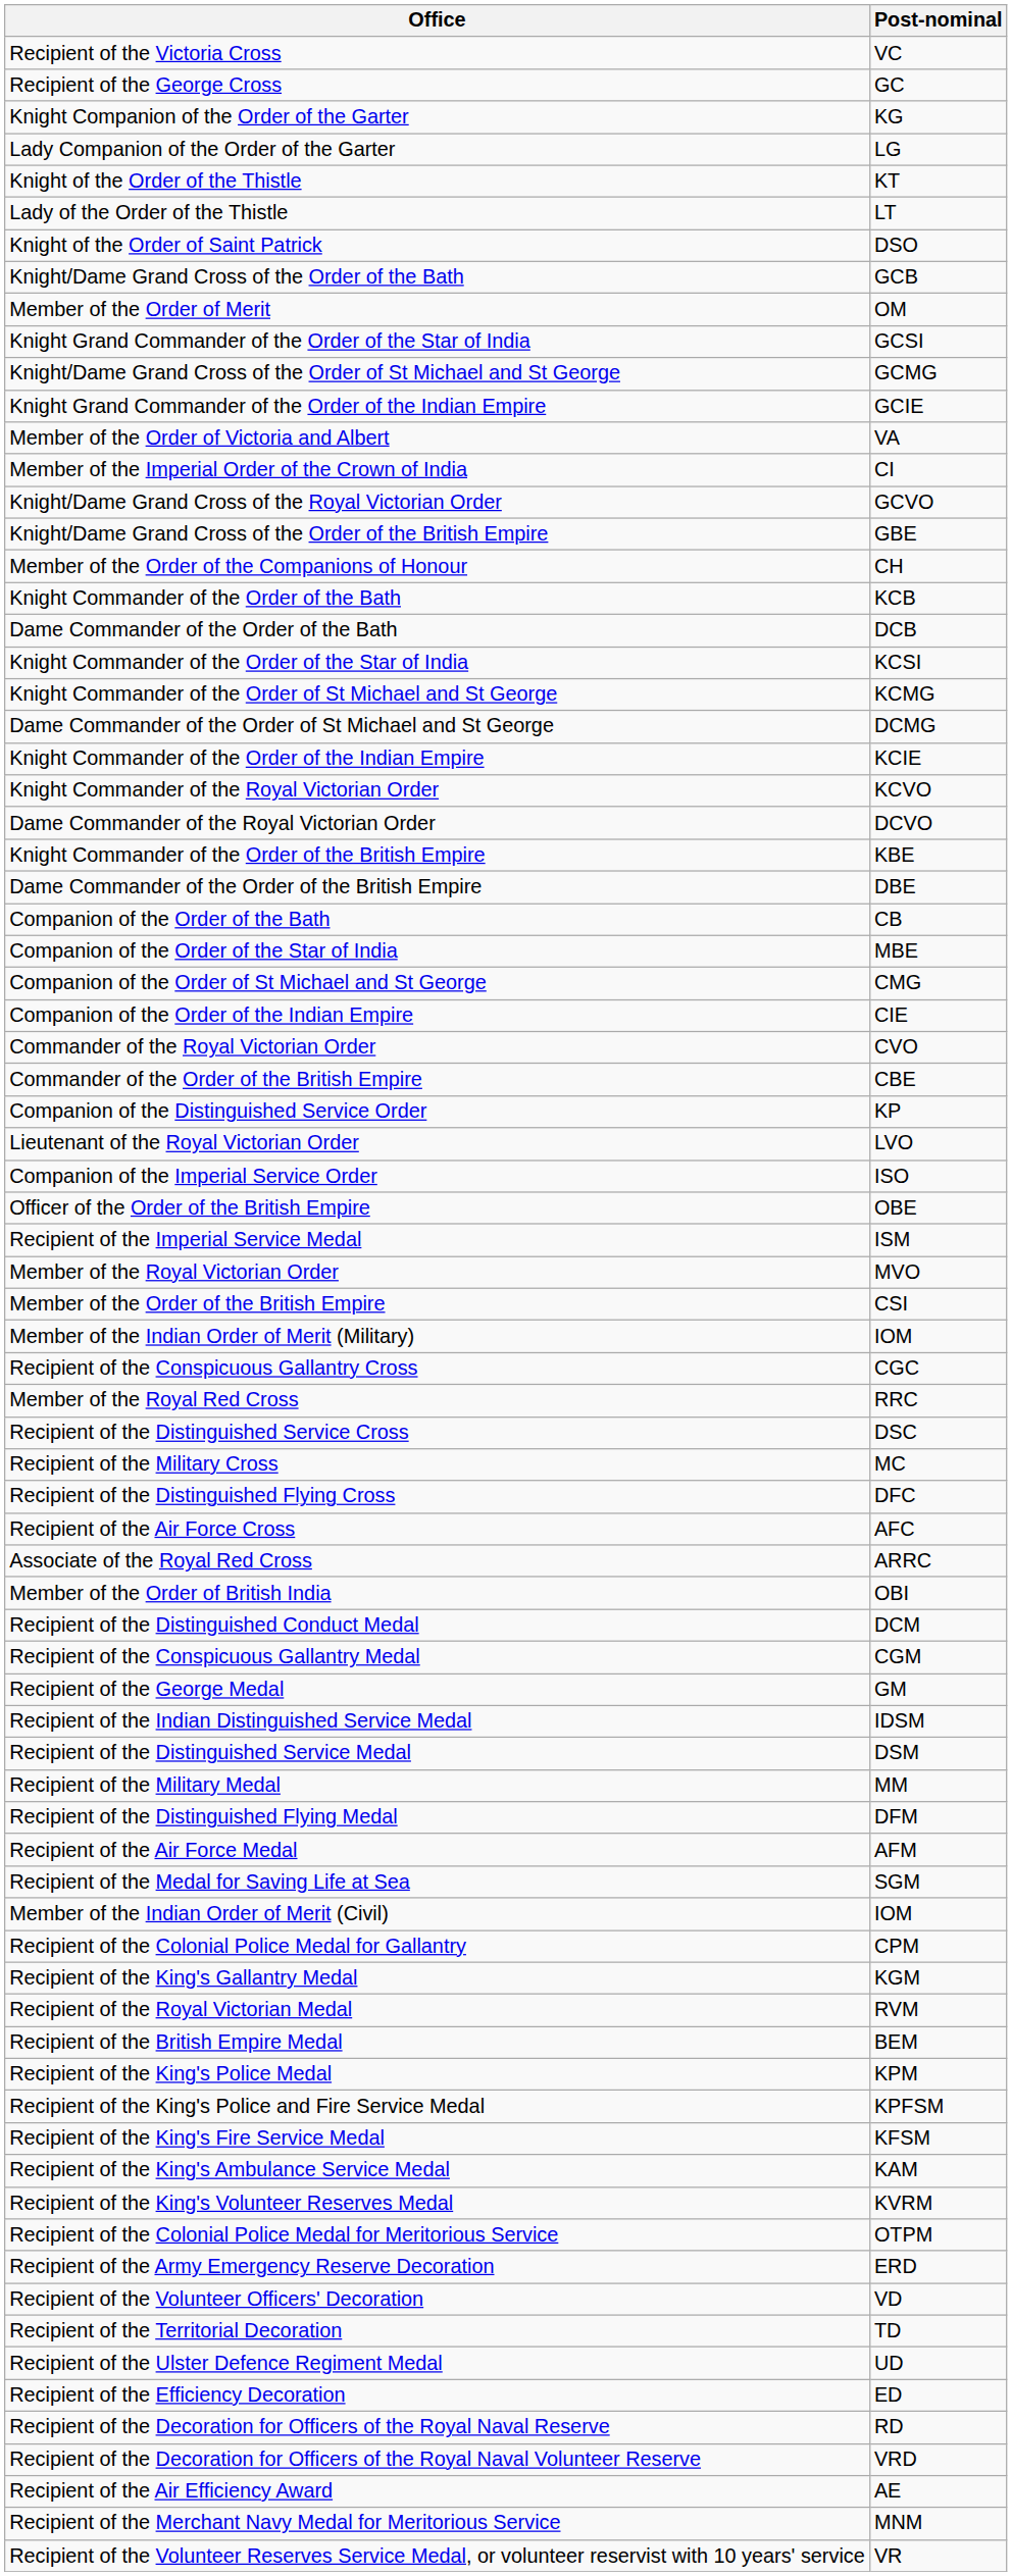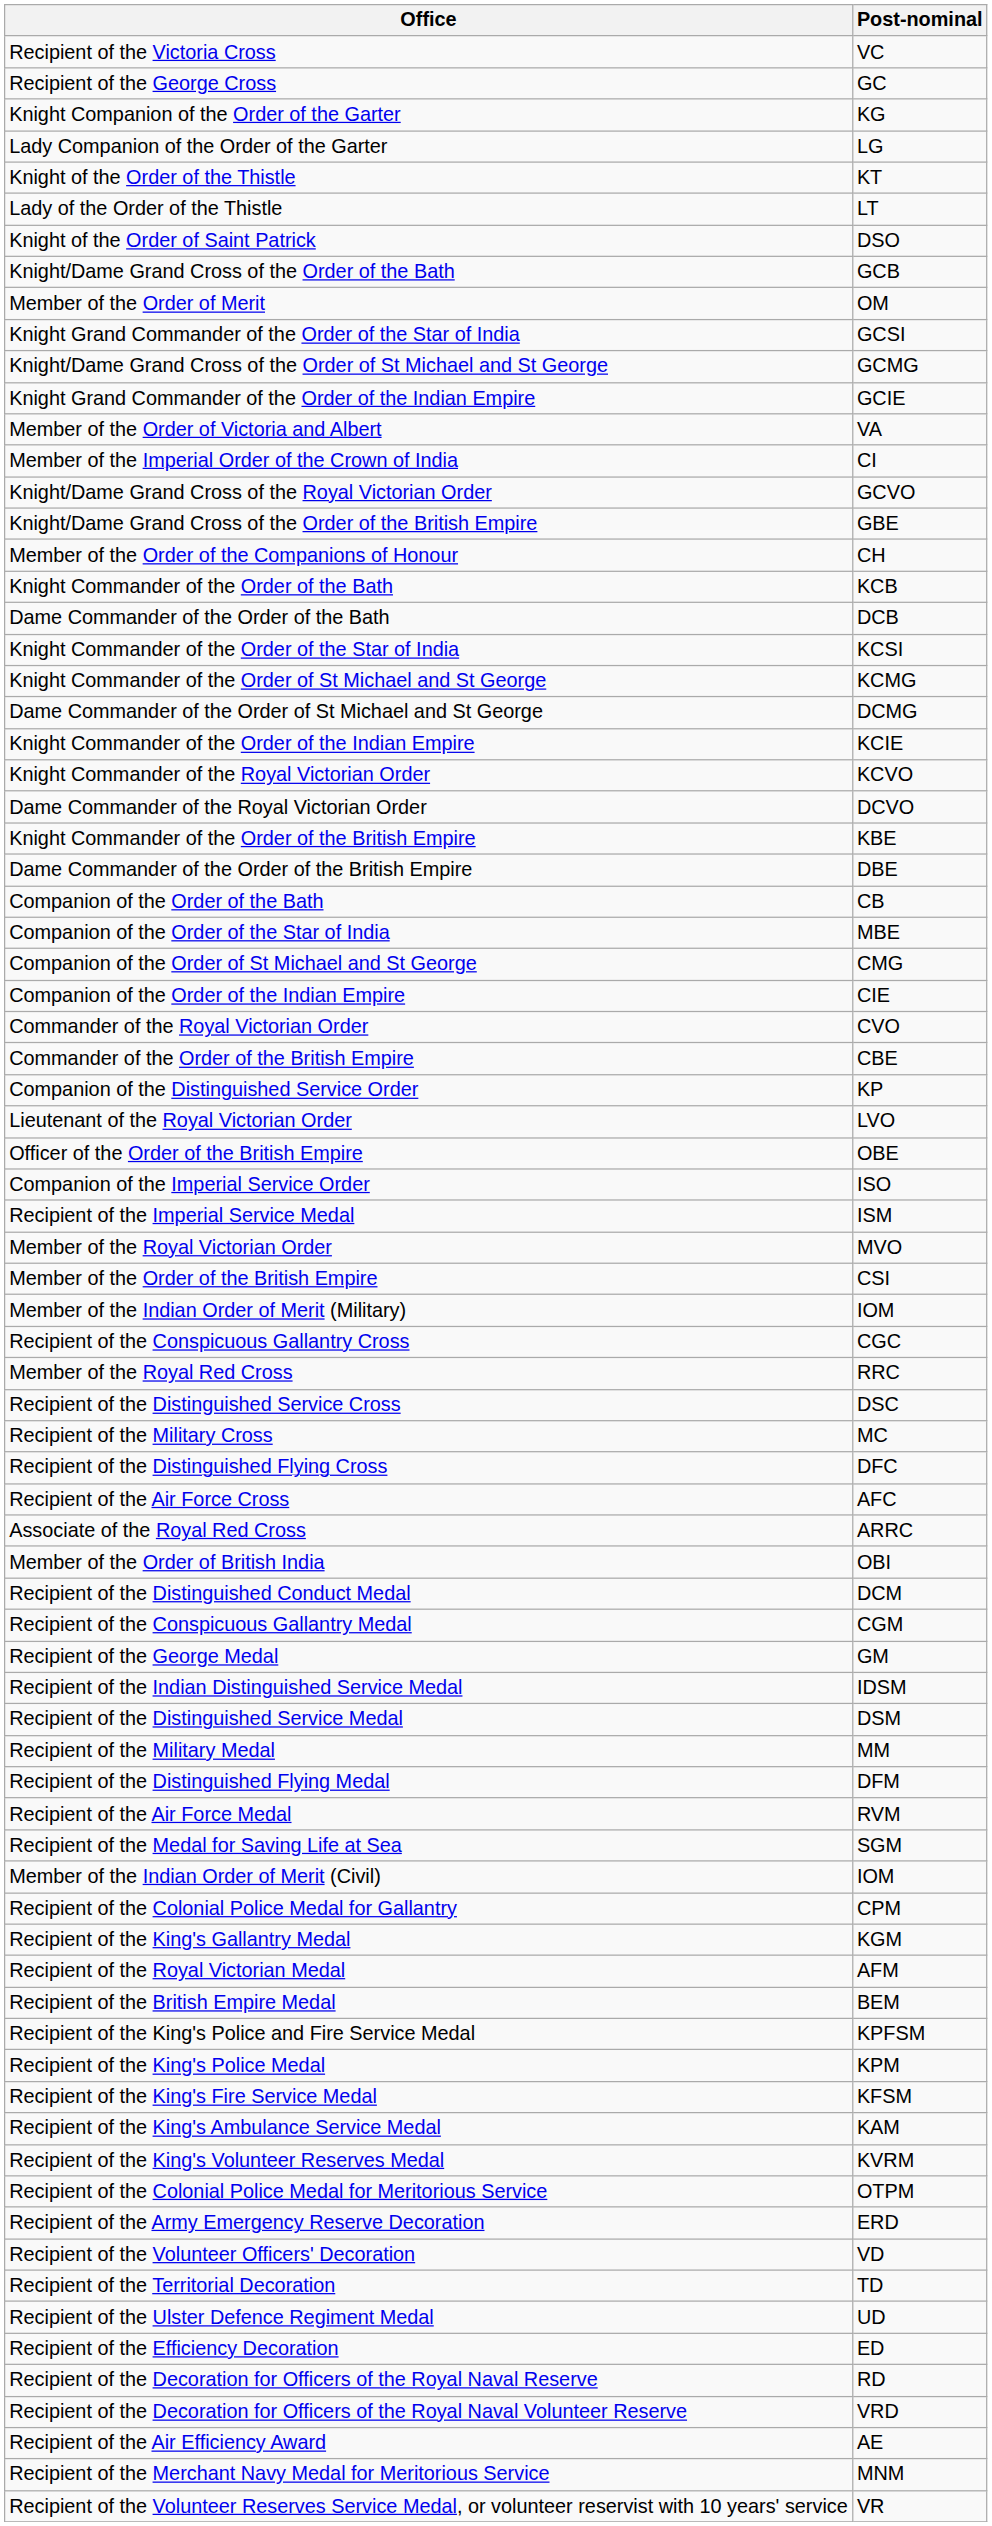 <table class="wikitable">
 <tr>
 <th>Office</th>
 <th>Post-nominal</th>
 </tr>
 <tr>
 <td>Recipient of the <a href='#'>Victoria Cross</a></td>
 <td>VC</td>
 </tr>
 <tr>
 <td>Recipient of the <a href='#'>George Cross</a></td>
 <td>GC</td>
 </tr>
 <tr>
 <td>Knight Companion of the <a href='#'>Order of the Garter</a></td>
 <td>KG</td>
 </tr>
 <tr>
 <td>Lady Companion of the Order of the Garter</td>
 <td>LG</td>
 </tr>
 <tr>
 <td>Knight of the <a href='#'>Order of the Thistle</a></td>
 <td>KT</td>
 </tr>
 <tr>
 <td>Lady of the Order of the Thistle</td>
 <td>LT</td>
 </tr>
 <tr>
 <td>Knight of the <a href='#'>Order of Saint Patrick</a></td>
 <td>DSO</td>
 </tr>
 <tr>
 <td>Knight/Dame Grand Cross of the <a href='#'>Order of the Bath</a></td>
 <td>GCB</td>
 </tr>
 <tr>
 <td>Member of the <a href='#'>Order of Merit</a></td>
 <td>OM</td>
 </tr>
 <tr>
 <td>Knight Grand Commander of the <a href='#'>Order of the Star of India</a></td>
 <td>GCSI</td>
 </tr>
 <tr>
 <td>Knight/Dame Grand Cross of the <a href='#'>Order of St Michael and St George</a></td>
 <td>GCMG</td>
 </tr>
 <tr>
 <td>Knight Grand Commander of the <a href='#'>Order of the Indian Empire</a></td>
 <td>GCIE</td>
 </tr>
 <tr>
 <td>Member of the <a href='#'>Order of Victoria and Albert</a></td>
 <td>VA</td>
 </tr>
 <tr>
 <td>Member of the <a href='#'>Imperial Order of the Crown of India</a></td>
 <td>CI</td>
 </tr>
 <tr>
 <td>Knight/Dame Grand Cross of the <a href='#'>Royal Victorian Order</a></td>
 <td>GCVO</td>
 </tr>
 <tr>
 <td>Knight/Dame Grand Cross of the <a href='#'>Order of the British Empire</a></td>
 <td>GBE</td>
 </tr>
 <tr>
 <td>Member of the <a href='#'>Order of the Companions of Honour</a></td>
 <td>CH</td>
 </tr>
 <tr>
 <td>Knight Commander of the <a href='#'>Order of the Bath</a></td>
 <td>KCB</td>
 </tr>
 <tr>
 <td>Dame Commander of the Order of the Bath</td>
 <td>DCB</td>
 </tr>
 <tr>
 <td>Knight Commander of the <a href='#'>Order of the Star of India</a></td>
 <td>KCSI</td>
 </tr>
 <tr>
 <td>Knight Commander of the <a href='#'>Order of St Michael and St George</a></td>
 <td>KCMG</td>
 </tr>
 <tr>
 <td>Dame Commander of the Order of St Michael and St George</td>
 <td>DCMG</td>
 </tr>
 <tr>
 <td>Knight Commander of the <a href='#'>Order of the Indian Empire</a></td>
 <td>KCIE</td>
 </tr>
 <tr>
 <td>Knight Commander of the <a href='#'>Royal Victorian Order</a></td>
 <td>KCVO</td>
 </tr>
 <tr>
 <td>Dame Commander of the Royal Victorian Order</td>
 <td>DCVO</td>
 </tr>
 <tr>
 <td>Knight Commander of the <a href='#'>Order of the British Empire</a></td>
 <td>KBE</td>
 </tr>
 <tr>
 <td>Dame Commander of the Order of the British Empire</td>
 <td>DBE</td>
 </tr>
 <tr>
 <td>Companion of the <a href='#'>Order of the Bath</a></td>
 <td>CB</td>
 </tr>
 <tr>
 <td>Companion of the <a href='#'>Order of the Star of India</a></td>
 <td>MBE</td>
 </tr>
 <tr>
 <td>Companion of the <a href='#'>Order of St Michael and St George</a></td>
 <td>CMG</td>
 </tr>
 <tr>
 <td>Companion of the <a href='#'>Order of the Indian Empire</a></td>
 <td>CIE</td>
 </tr>
 <tr>
 <td>Commander of the <a href='#'>Royal Victorian Order</a></td>
 <td>CVO</td>
 </tr>
 <tr>
 <td>Commander of the <a href='#'>Order of the British Empire</a></td>
 <td>CBE</td>
 </tr>
 <tr>
 <td>Companion of the <a href='#'>Distinguished Service Order</a></td>
 <td>KP</td>
 </tr>
 <tr>
 <td>Lieutenant of the <a href='#'>Royal Victorian Order</a></td>
 <td>LVO</td>
 </tr>
 <tr>
+<td>Officer of the <a href='#'>Order of the British Empire</a></td>
+<td>OBE</td>
+</tr>
+<tr>
 <td>Companion of the <a href='#'>Imperial Service Order</a></td>
 <td>ISO</td>
-</tr>
-<tr>
-<td>Officer of the <a href='#'>Order of the British Empire</a></td>
-<td>OBE</td>
 </tr>
 <tr>
 <td>Recipient of the <a href='#'>Imperial Service Medal</a></td>
 <td>ISM</td>
 </tr>
 <tr>
 <td>Member of the <a href='#'>Royal Victorian Order</a></td>
 <td>MVO</td>
 </tr>
 <tr>
 <td>Member of the <a href='#'>Order of the British Empire</a></td>
 <td>CSI</td>
 </tr>
 <tr>
 <td>Member of the <a href='#'>Indian Order of Merit</a> (Military)</td>
 <td>IOM</td>
 </tr>
 <tr>
 <td>Recipient of the <a href='#'>Conspicuous Gallantry Cross</a></td>
 <td>CGC</td>
 </tr>
 <tr>
 <td>Member of the <a href='#'>Royal Red Cross</a></td>
 <td>RRC</td>
 </tr>
 <tr>
 <td>Recipient of the <a href='#'>Distinguished Service Cross</a></td>
 <td>DSC</td>
 </tr>
 <tr>
 <td>Recipient of the <a href='#'>Military Cross</a></td>
 <td>MC</td>
 </tr>
 <tr>
 <td>Recipient of the <a href='#'>Distinguished Flying Cross</a></td>
 <td>DFC</td>
 </tr>
 <tr>
 <td>Recipient of the <a href='#'>Air Force Cross</a></td>
 <td>AFC</td>
 </tr>
 <tr>
 <td>Associate of the <a href='#'>Royal Red Cross</a></td>
 <td>ARRC</td>
 </tr>
 <tr>
 <td>Member of the <a href='#'>Order of British India</a></td>
 <td>OBI</td>
 </tr>
 <tr>
 <td>Recipient of the <a href='#'>Distinguished Conduct Medal</a></td>
 <td>DCM</td>
 </tr>
 <tr>
 <td>Recipient of the <a href='#'>Conspicuous Gallantry Medal</a></td>
 <td>CGM</td>
 </tr>
 <tr>
 <td>Recipient of the <a href='#'>George Medal</a></td>
 <td>GM</td>
 </tr>
 <tr>
 <td>Recipient of the <a href='#'>Indian Distinguished Service Medal</a></td>
 <td>IDSM</td>
 </tr>
 <tr>
 <td>Recipient of the <a href='#'>Distinguished Service Medal</a></td>
 <td>DSM</td>
 </tr>
 <tr>
 <td>Recipient of the <a href='#'>Military Medal</a></td>
 <td>MM</td>
 </tr>
 <tr>
 <td>Recipient of the <a href='#'>Distinguished Flying Medal</a></td>
 <td>DFM</td>
 </tr>
 <tr>
 <td>Recipient of the <a href='#'>Air Force Medal</a></td>
-<td>AFM</td>
+<td>RVM</td>
 </tr>
 <tr>
 <td>Recipient of the <a href='#'>Medal for Saving Life at Sea</a></td>
 <td>SGM</td>
 </tr>
 <tr>
 <td>Member of the <a href='#'>Indian Order of Merit</a> (Civil)</td>
 <td>IOM</td>
 </tr>
 <tr>
 <td>Recipient of the <a href='#'>Colonial Police Medal for Gallantry</a></td>
 <td>CPM</td>
 </tr>
 <tr>
 <td>Recipient of the <a href='#'>King's Gallantry Medal</a></td>
 <td>KGM</td>
 </tr>
 <tr>
 <td>Recipient of the <a href='#'>Royal Victorian Medal</a></td>
-<td>RVM</td>
+<td>AFM</td>
 </tr>
 <tr>
 <td>Recipient of the <a href='#'>British Empire Medal</a></td>
 <td>BEM</td>
 </tr>
 <tr>
+<td>Recipient of the King's Police and Fire Service Medal</td>
+<td>KPFSM</td>
+</tr>
+<tr>
 <td>Recipient of the <a href='#'>King's Police Medal</a></td>
 <td>KPM</td>
-</tr>
-<tr>
-<td>Recipient of the King's Police and Fire Service Medal</td>
-<td>KPFSM</td>
 </tr>
 <tr>
 <td>Recipient of the <a href='#'>King's Fire Service Medal</a></td>
 <td>KFSM</td>
 </tr>
 <tr>
 <td>Recipient of the <a href='#'>King's Ambulance Service Medal</a></td>
 <td>KAM</td>
 </tr>
 <tr>
 <td>Recipient of the <a href='#'>King's Volunteer Reserves Medal</a></td>
 <td>KVRM</td>
 </tr>
 <tr>
 <td>Recipient of the <a href='#'>Colonial Police Medal for Meritorious Service</a></td>
 <td>OTPM</td>
 </tr>
 <tr>
 <td>Recipient of the <a href='#'>Army Emergency Reserve Decoration</a></td>
 <td>ERD</td>
 </tr>
 <tr>
 <td>Recipient of the <a href='#'>Volunteer Officers' Decoration</a></td>
 <td>VD</td>
 </tr>
 <tr>
 <td>Recipient of the <a href='#'>Territorial Decoration</a></td>
 <td>TD</td>
 </tr>
 <tr>
 <td>Recipient of the <a href='#'>Ulster Defence Regiment Medal</a></td>
 <td>UD</td>
 </tr>
 <tr>
 <td>Recipient of the <a href='#'>Efficiency Decoration</a></td>
 <td>ED</td>
 </tr>
 <tr>
 <td>Recipient of the <a href='#'>Decoration for Officers of the Royal Naval Reserve</a></td>
 <td>RD</td>
 </tr>
 <tr>
 <td>Recipient of the <a href='#'>Decoration for Officers of the Royal Naval Volunteer Reserve</a></td>
 <td>VRD</td>
 </tr>
 <tr>
 <td>Recipient of the <a href='#'>Air Efficiency Award</a></td>
 <td>AE</td>
 </tr>
 <tr>
 <td>Recipient of the <a href='#'>Merchant Navy Medal for Meritorious Service</a></td>
 <td>MNM</td>
 </tr>
 <tr>
 <td>Recipient of the <a href='#'>Volunteer Reserves Service Medal</a>, or volunteer reservist with 10 years' service</td>
 <td>VR</td>
 </tr>
 </table>
